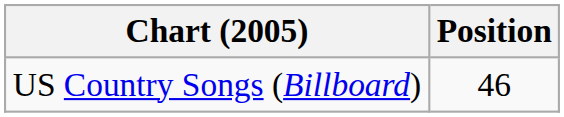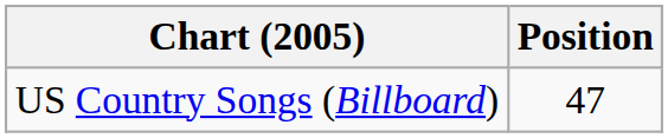 <table class="wikitable sortable">
 <tr>
 <th scope="col">Chart (2005)</th>
 <th scope="col">Position</th>
 </tr>
 <tr>
 <td>US <a href='#'>Country Songs</a> (<em><a href='#'>Billboard</a></em>)</td>
-<td align="center">46</td>
+<td align="center">47</td>
 </tr>
 </table>
